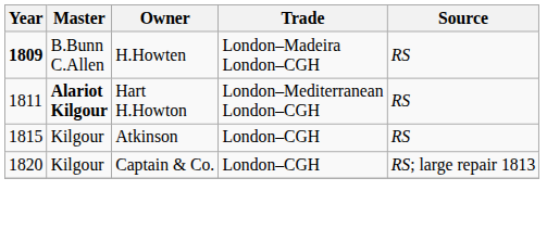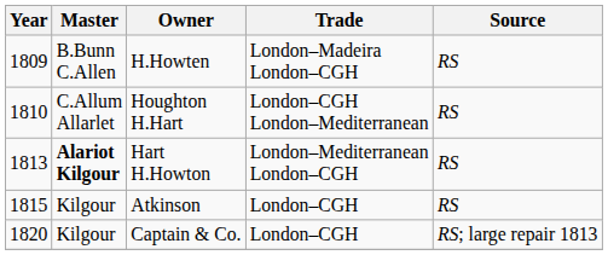 <table class="sortable wikitable">
 <tr>
 <th>Year</th>
 <th>Master</th>
 <th>Owner</th>
 <th>Trade</th>
 <th>Source</th>
 </tr>
 <tr>
-<td><strong>1809</strong></td>
+<td>1809</td>
 <td>B.Bunn<br>C.Allen</td>
 <td>H.Howten</td>
 <td>London–Madeira<br>London–CGH</td>
 <td><em>RS</em></td>
 </tr>
 <tr>
-<td>1811</td>
+<td>1810</td>
+<td>C.Allum<br>Allarlet</td>
+<td>Houghton<br>H.Hart</td>
+<td>London–CGH<br>London–Mediterranean</td>
+<td><em>RS</em></td>
+</tr>
+<tr>
+<td>1813</td>
 <td><strong>Alariot<br>Kilgour</strong></td>
 <td>Hart<br>H.Howton</td>
 <td>London–Mediterranean<br>London–CGH</td>
 <td><em>RS</em></td>
 </tr>
 <tr>
 <td>1815</td>
 <td>Kilgour</td>
 <td>Atkinson</td>
 <td>London–CGH</td>
 <td><em>RS</em></td>
 </tr>
 <tr>
 <td>1820</td>
 <td>Kilgour</td>
 <td>Captain & Co.</td>
 <td>London–CGH</td>
 <td><em>RS</em>; large repair 1813</td>
 </tr>
 <tr>
 </tr>
 </table>
